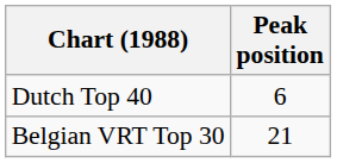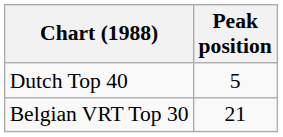 <table class="wikitable">
 <tr>
 <th>Chart (1988)</th>
 <th>Peak<br>position</th>
 </tr>
 <tr>
 <td align="left">Dutch Top 40</td>
-<td style="text-align:center;">6</td>
+<td style="text-align:center;">5</td>
 </tr>
 <tr>
 <td align="left">Belgian VRT Top 30</td>
 <td style="text-align:center;">21</td>
 </tr>
 </table>
